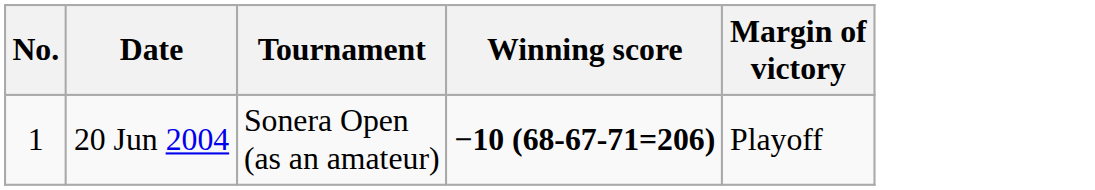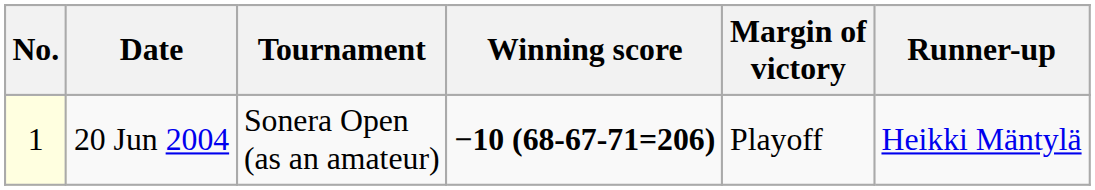 <table class="wikitable" style="font-size:95%;">
 <tr>
 <th>No.</th>
 <th>Date</th>
 <th>Tournament</th>
 <th>Winning score</th>
 <th>Margin of<br>victory</th>
+<th>Runner-up</th>
 </tr>
 <tr>
-<td align=center>1</td>
+<td align=center style="background: lightyellow;">1</td>
 <td align=right>20 Jun <a href='#'>2004</a></td>
 <td>Sonera Open<br>(as an amateur)</td>
 <td><strong>−10 (68-67-71=206)</strong></td>
 <td>Playoff</td>
+<td> <a href='#'>Heikki Mäntylä</a></td>
 </tr>
 </table>
